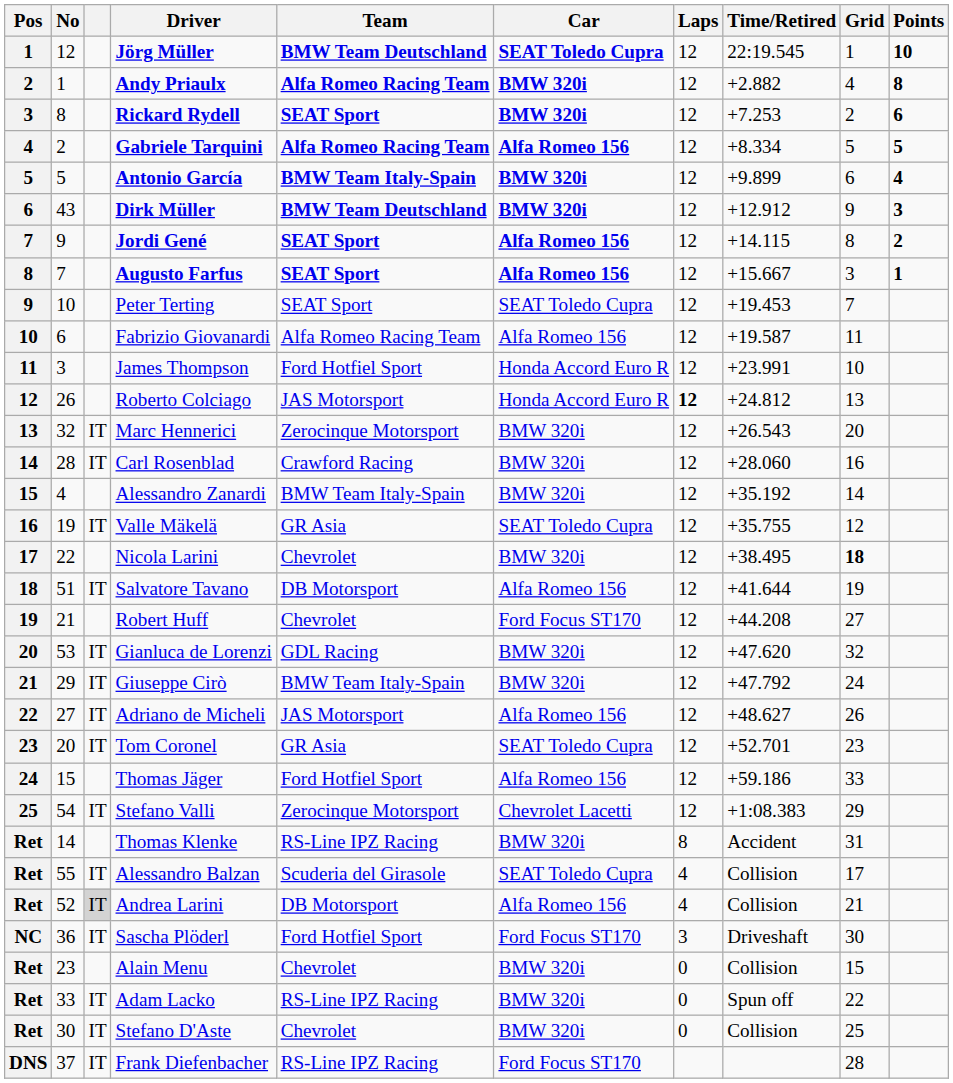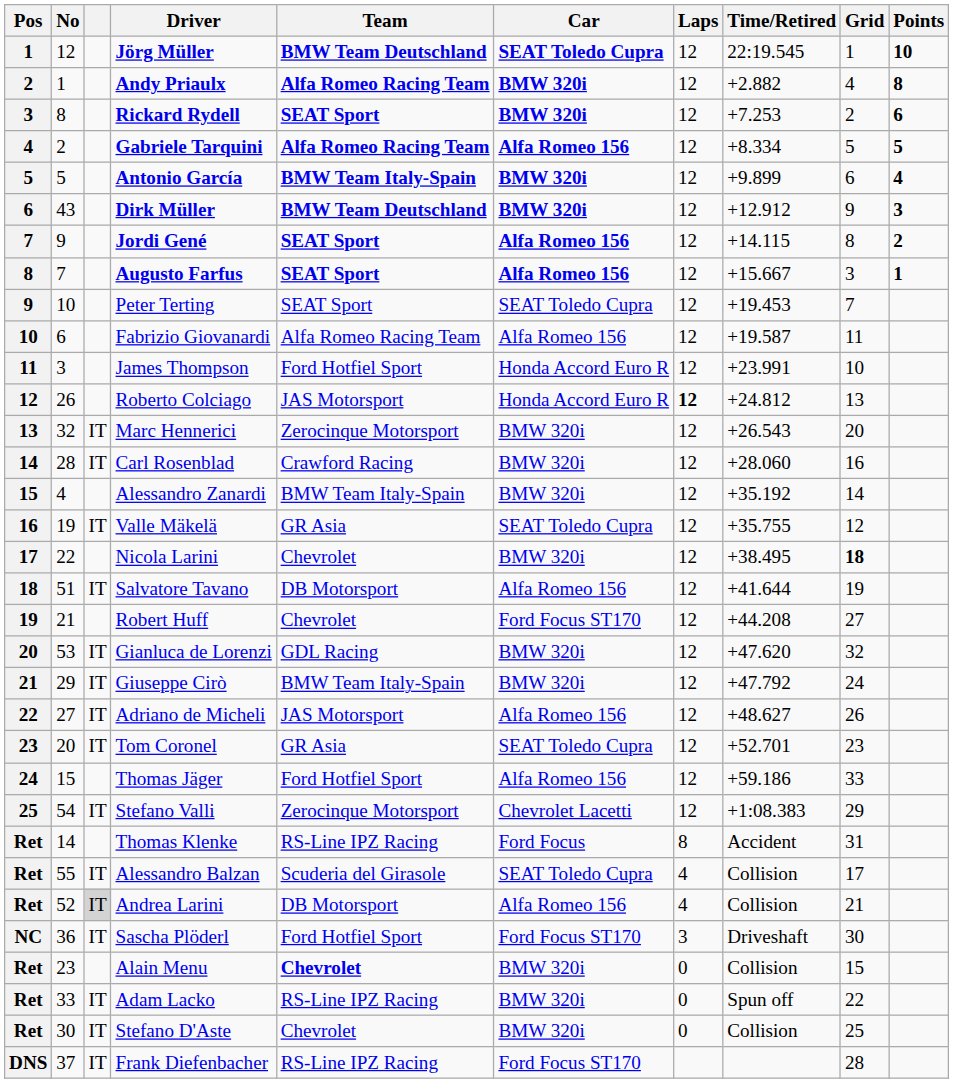 <table class="wikitable" style="font-size: 95%">
 <tr>
 <th>Pos</th>
 <th>No</th>
 <th></th>
 <th>Driver</th>
 <th>Team</th>
 <th>Car</th>
 <th>Laps</th>
 <th>Time/Retired</th>
 <th>Grid</th>
 <th>Points</th>
 </tr>
 <tr>
 <th>1</th>
 <td>12</td>
 <td></td>
 <td> <strong><a href='#'>Jörg Müller</a></strong></td>
 <td><strong><a href='#'>BMW Team Deutschland</a></strong></td>
 <td><strong><a href='#'>SEAT Toledo Cupra</a></strong></td>
 <td>12</td>
 <td>22:19.545</td>
 <td>1</td>
 <td><strong>10</strong></td>
 </tr>
 <tr>
 <th>2</th>
 <td>1</td>
 <td></td>
 <td> <strong><a href='#'>Andy Priaulx</a></strong></td>
 <td><strong><a href='#'>Alfa Romeo Racing Team</a></strong></td>
 <td><strong><a href='#'>BMW 320i</a></strong></td>
 <td>12</td>
 <td>+2.882</td>
 <td>4</td>
 <td><strong>8</strong></td>
 </tr>
 <tr>
 <th>3</th>
 <td>8</td>
 <td></td>
 <td> <strong><a href='#'>Rickard Rydell</a></strong></td>
 <td><strong><a href='#'>SEAT Sport</a></strong></td>
 <td><strong><a href='#'>BMW 320i</a></strong></td>
 <td>12</td>
 <td>+7.253</td>
 <td>2</td>
 <td><strong>6</strong></td>
 </tr>
 <tr>
 <th>4</th>
 <td>2</td>
 <td></td>
 <td> <strong><a href='#'>Gabriele Tarquini</a></strong></td>
 <td><strong><a href='#'>Alfa Romeo Racing Team</a></strong></td>
 <td><strong><a href='#'>Alfa Romeo 156</a></strong></td>
 <td>12</td>
 <td>+8.334</td>
 <td>5</td>
 <td><strong>5</strong></td>
 </tr>
 <tr>
 <th>5</th>
 <td>5</td>
 <td></td>
 <td> <strong><a href='#'>Antonio García</a></strong></td>
 <td><strong><a href='#'>BMW Team Italy-Spain</a></strong></td>
 <td><strong><a href='#'>BMW 320i</a></strong></td>
 <td>12</td>
 <td>+9.899</td>
 <td>6</td>
 <td><strong>4</strong></td>
 </tr>
 <tr>
 <th>6</th>
 <td>43</td>
 <td></td>
 <td> <strong><a href='#'>Dirk Müller</a></strong></td>
 <td><strong><a href='#'>BMW Team Deutschland</a></strong></td>
 <td><strong><a href='#'>BMW 320i</a></strong></td>
 <td>12</td>
 <td>+12.912</td>
 <td>9</td>
 <td><strong>3</strong></td>
 </tr>
 <tr>
 <th>7</th>
 <td>9</td>
 <td></td>
 <td> <strong><a href='#'>Jordi Gené</a></strong></td>
 <td><strong><a href='#'>SEAT Sport</a></strong></td>
 <td><strong><a href='#'>Alfa Romeo 156</a></strong></td>
 <td>12</td>
 <td>+14.115</td>
 <td>8</td>
 <td><strong>2</strong></td>
 </tr>
 <tr>
 <th>8</th>
 <td>7</td>
 <td></td>
 <td> <strong><a href='#'>Augusto Farfus</a></strong></td>
 <td><strong><a href='#'>SEAT Sport</a></strong></td>
 <td><strong><a href='#'>Alfa Romeo 156</a></strong></td>
 <td>12</td>
 <td>+15.667</td>
 <td>3</td>
 <td><strong>1</strong></td>
 </tr>
 <tr>
 <th>9</th>
 <td>10</td>
 <td></td>
 <td> <a href='#'>Peter Terting</a></td>
 <td><a href='#'>SEAT Sport</a></td>
 <td><a href='#'>SEAT Toledo Cupra</a></td>
 <td>12</td>
 <td>+19.453</td>
 <td>7</td>
 <td></td>
 </tr>
 <tr>
 <th>10</th>
 <td>6</td>
 <td></td>
 <td> <a href='#'>Fabrizio Giovanardi</a></td>
 <td><a href='#'>Alfa Romeo Racing Team</a></td>
 <td><a href='#'>Alfa Romeo 156</a></td>
 <td>12</td>
 <td>+19.587</td>
 <td>11</td>
 <td></td>
 </tr>
 <tr>
 <th>11</th>
 <td>3</td>
 <td></td>
 <td> <a href='#'>James Thompson</a></td>
 <td><a href='#'>Ford Hotfiel Sport</a></td>
 <td><a href='#'>Honda Accord Euro R</a></td>
 <td>12</td>
 <td>+23.991</td>
 <td>10</td>
 <td></td>
 </tr>
 <tr>
 <th>12</th>
 <td>26</td>
 <td></td>
 <td> <a href='#'>Roberto Colciago</a></td>
 <td><a href='#'>JAS Motorsport</a></td>
 <td><a href='#'>Honda Accord Euro R</a></td>
 <td><strong>12</strong></td>
 <td>+24.812</td>
 <td>13</td>
 <td></td>
 </tr>
 <tr>
 <th>13</th>
 <td>32</td>
 <td>IT</td>
 <td> <a href='#'>Marc Hennerici</a></td>
 <td><a href='#'>Zerocinque Motorsport</a></td>
 <td><a href='#'>BMW 320i</a></td>
 <td>12</td>
 <td>+26.543</td>
 <td>20</td>
 <td></td>
 </tr>
 <tr>
 <th>14</th>
 <td>28</td>
 <td>IT</td>
 <td> <a href='#'>Carl Rosenblad</a></td>
 <td><a href='#'>Crawford Racing</a></td>
 <td><a href='#'>BMW 320i</a></td>
 <td>12</td>
 <td>+28.060</td>
 <td>16</td>
 <td></td>
 </tr>
 <tr>
 <th>15</th>
 <td>4</td>
 <td></td>
 <td> <a href='#'>Alessandro Zanardi</a></td>
 <td><a href='#'>BMW Team Italy-Spain</a></td>
 <td><a href='#'>BMW 320i</a></td>
 <td>12</td>
 <td>+35.192</td>
 <td>14</td>
 <td></td>
 </tr>
 <tr>
 <th>16</th>
 <td>19</td>
 <td>IT</td>
 <td> <a href='#'>Valle Mäkelä</a></td>
 <td><a href='#'>GR Asia</a></td>
 <td><a href='#'>SEAT Toledo Cupra</a></td>
 <td>12</td>
 <td>+35.755</td>
 <td>12</td>
 <td></td>
 </tr>
 <tr>
 <th>17</th>
 <td>22</td>
 <td></td>
 <td> <a href='#'>Nicola Larini</a></td>
 <td><a href='#'>Chevrolet</a></td>
 <td><a href='#'>BMW 320i</a></td>
 <td>12</td>
 <td>+38.495</td>
 <td><strong>18</strong></td>
 <td></td>
 </tr>
 <tr>
 <th>18</th>
 <td>51</td>
 <td>IT</td>
 <td> <a href='#'>Salvatore Tavano</a></td>
 <td><a href='#'>DB Motorsport</a></td>
 <td><a href='#'>Alfa Romeo 156</a></td>
 <td>12</td>
 <td>+41.644</td>
 <td>19</td>
 <td></td>
 </tr>
 <tr>
 <th>19</th>
 <td>21</td>
 <td></td>
 <td> <a href='#'>Robert Huff</a></td>
 <td><a href='#'>Chevrolet</a></td>
 <td><a href='#'>Ford Focus ST170</a></td>
 <td>12</td>
 <td>+44.208</td>
 <td>27</td>
 <td></td>
 </tr>
 <tr>
 <th>20</th>
 <td>53</td>
 <td>IT</td>
 <td> <a href='#'>Gianluca de Lorenzi</a></td>
 <td><a href='#'>GDL Racing</a></td>
 <td><a href='#'>BMW 320i</a></td>
 <td>12</td>
 <td>+47.620</td>
 <td>32</td>
 <td></td>
 </tr>
 <tr>
 <th>21</th>
 <td>29</td>
 <td>IT</td>
 <td>  <a href='#'>Giuseppe Cirò</a></td>
 <td><a href='#'>BMW Team Italy-Spain</a></td>
 <td><a href='#'>BMW 320i</a></td>
 <td>12</td>
 <td>+47.792</td>
 <td>24</td>
 <td></td>
 </tr>
 <tr>
 <th>22</th>
 <td>27</td>
 <td>IT</td>
 <td> <a href='#'>Adriano de Micheli</a></td>
 <td><a href='#'>JAS Motorsport</a></td>
 <td><a href='#'>Alfa Romeo 156</a></td>
 <td>12</td>
 <td>+48.627</td>
 <td>26</td>
 <td></td>
 </tr>
 <tr>
 <th>23</th>
 <td>20</td>
 <td>IT</td>
 <td> <a href='#'>Tom Coronel</a></td>
 <td><a href='#'>GR Asia</a></td>
 <td><a href='#'>SEAT Toledo Cupra</a></td>
 <td>12</td>
 <td>+52.701</td>
 <td>23</td>
 <td></td>
 </tr>
 <tr>
 <th>24</th>
 <td>15</td>
 <td></td>
 <td> <a href='#'>Thomas Jäger</a></td>
 <td><a href='#'>Ford Hotfiel Sport</a></td>
 <td><a href='#'>Alfa Romeo 156</a></td>
 <td>12</td>
 <td>+59.186</td>
 <td>33</td>
 <td></td>
 </tr>
 <tr>
 <th>25</th>
 <td>54</td>
 <td>IT</td>
 <td> <a href='#'>Stefano Valli</a></td>
 <td><a href='#'>Zerocinque Motorsport</a></td>
 <td><a href='#'>Chevrolet Lacetti</a></td>
 <td>12</td>
 <td>+1:08.383</td>
 <td>29</td>
 <td></td>
 </tr>
 <tr>
 <th>Ret</th>
 <td>14</td>
 <td></td>
 <td> <a href='#'>Thomas Klenke</a></td>
 <td><a href='#'>RS-Line IPZ Racing</a></td>
-<td><a href='#'>BMW 320i</a></td>
+<td><a href='#'>Ford Focus</a></td>
 <td>8</td>
 <td>Accident</td>
 <td>31</td>
 <td></td>
 </tr>
 <tr>
 <th>Ret</th>
 <td>55</td>
 <td>IT</td>
 <td> <a href='#'>Alessandro Balzan</a></td>
 <td><a href='#'>Scuderia del Girasole</a></td>
 <td><a href='#'>SEAT Toledo Cupra</a></td>
 <td>4</td>
 <td>Collision</td>
 <td>17</td>
 <td></td>
 </tr>
 <tr>
 <th>Ret</th>
 <td>52</td>
 <td style="background: lightgrey;">IT</td>
 <td> <a href='#'>Andrea Larini</a></td>
 <td><a href='#'>DB Motorsport</a></td>
 <td><a href='#'>Alfa Romeo 156</a></td>
 <td>4</td>
 <td>Collision</td>
 <td>21</td>
 <td></td>
 </tr>
 <tr>
 <th>NC</th>
 <td>36</td>
 <td>IT</td>
 <td> <a href='#'>Sascha Plöderl</a></td>
 <td><a href='#'>Ford Hotfiel Sport</a></td>
 <td><a href='#'>Ford Focus ST170</a></td>
 <td>3</td>
 <td>Driveshaft</td>
 <td>30</td>
 <td></td>
 </tr>
 <tr>
 <th>Ret</th>
 <td>23</td>
 <td></td>
 <td> <a href='#'>Alain Menu</a></td>
-<td><a href='#'>Chevrolet</a></td>
+<td><strong><a href='#'>Chevrolet</a></strong></td>
 <td><a href='#'>BMW 320i</a></td>
 <td>0</td>
 <td>Collision</td>
 <td>15</td>
 <td></td>
 </tr>
 <tr>
 <th>Ret</th>
 <td>33</td>
 <td>IT</td>
 <td> <a href='#'>Adam Lacko</a></td>
 <td><a href='#'>RS-Line IPZ Racing</a></td>
 <td><a href='#'>BMW 320i</a></td>
 <td>0</td>
 <td>Spun off</td>
 <td>22</td>
 <td></td>
 </tr>
 <tr>
 <th>Ret</th>
 <td>30</td>
 <td>IT</td>
 <td> <a href='#'>Stefano D'Aste</a></td>
 <td><a href='#'>Chevrolet</a></td>
 <td><a href='#'>BMW 320i</a></td>
 <td>0</td>
 <td>Collision</td>
 <td>25</td>
 <td></td>
 </tr>
 <tr>
 <th>DNS</th>
 <td>37</td>
 <td>IT</td>
 <td> <a href='#'>Frank Diefenbacher</a></td>
 <td><a href='#'>RS-Line IPZ Racing</a></td>
 <td><a href='#'>Ford Focus ST170</a></td>
 <td></td>
 <td></td>
 <td>28</td>
 <td></td>
 </tr>
 </table>
